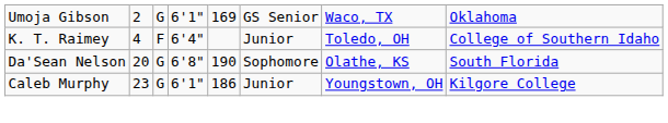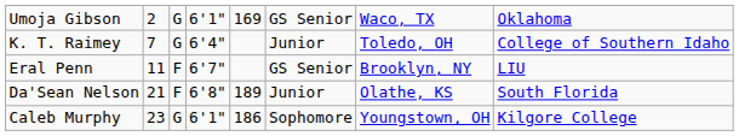 <table class="wikitable sortable" border="1">
 <tr>
 <td>Umoja Gibson</td>
 <td>2</td>
 <td>G</td>
 <td>6'1"</td>
 <td>169</td>
 <td>GS Senior</td>
 <td><a href='#'>Waco, TX</a></td>
 <td><a href='#'>Oklahoma</a></td>
 </tr>
 <tr>
 <td>K. T. Raimey</td>
-<td>4</td>
-<td>F</td>
+<td>7</td>
+<td>G</td>
 <td>6'4"</td>
 <td></td>
 <td>Junior</td>
 <td><a href='#'>Toledo, OH</a></td>
 <td><a href='#'>College of Southern Idaho</a></td>
 </tr>
 <tr>
+<td>Eral Penn</td>
+<td>11</td>
+<td>F</td>
+<td>6'7"</td>
+<td></td>
+<td>GS Senior</td>
+<td><a href='#'>Brooklyn, NY</a></td>
+<td><a href='#'>LIU</a></td>
+</tr>
+<tr>
 <td>Da'Sean Nelson</td>
-<td>20</td>
-<td>G</td>
+<td>21</td>
+<td>F</td>
 <td>6'8"</td>
-<td>190</td>
-<td>Sophomore</td>
+<td>189</td>
+<td>Junior</td>
 <td><a href='#'>Olathe, KS</a></td>
 <td><a href='#'>South Florida</a></td>
 </tr>
 <tr>
 <td>Caleb Murphy</td>
 <td>23</td>
 <td>G</td>
 <td>6'1"</td>
 <td>186</td>
-<td>Junior</td>
+<td>Sophomore</td>
 <td><a href='#'>Youngstown, OH</a></td>
 <td><a href='#'>Kilgore College</a></td>
 </tr>
 </table>
